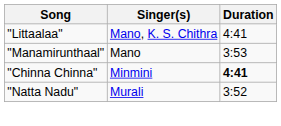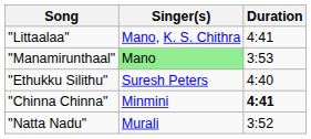 <table class="wikitable" style="font-size:95%;">
 <tr>
 <th>Song</th>
 <th>Singer(s)</th>
 <th>Duration</th>
 </tr>
 <tr>
 <td>"Littaalaa"</td>
 <td><a href='#'>Mano</a>, <a href='#'>K. S. Chithra</a></td>
 <td>4:41</td>
 </tr>
 <tr>
 <td>"Manamirunthaal"</td>
-<td>Mano</td>
+<td style="background: lightgreen;">Mano</td>
 <td>3:53</td>
+</tr>
+<tr>
+<td>"Ethukku Silithu"</td>
+<td><a href='#'>Suresh Peters</a></td>
+<td>4:40</td>
 </tr>
 <tr>
 <td>"Chinna Chinna"</td>
 <td><a href='#'>Minmini</a></td>
 <td><strong>4:41</strong></td>
 </tr>
 <tr>
 <td>"Natta Nadu"</td>
 <td><a href='#'>Murali</a></td>
 <td>3:52</td>
 </tr>
 </table>
